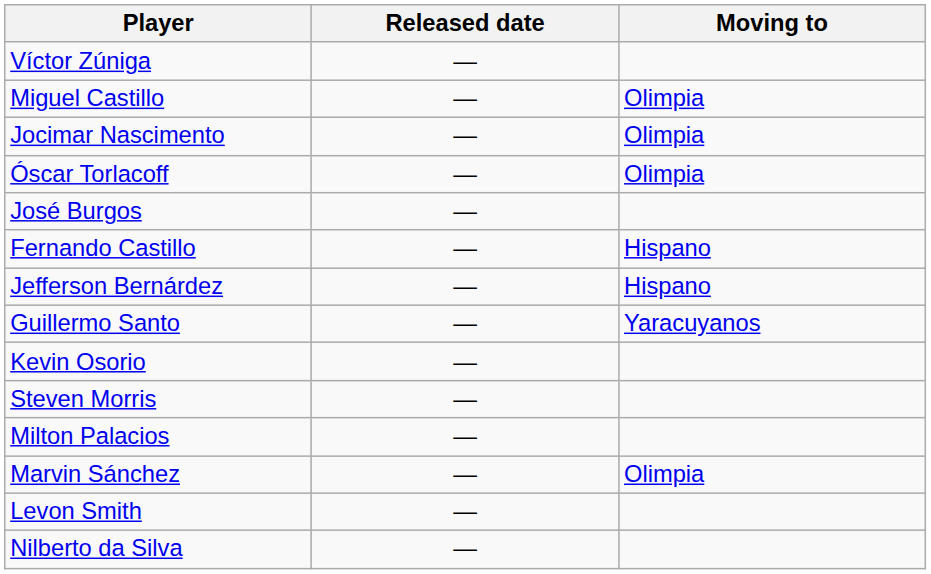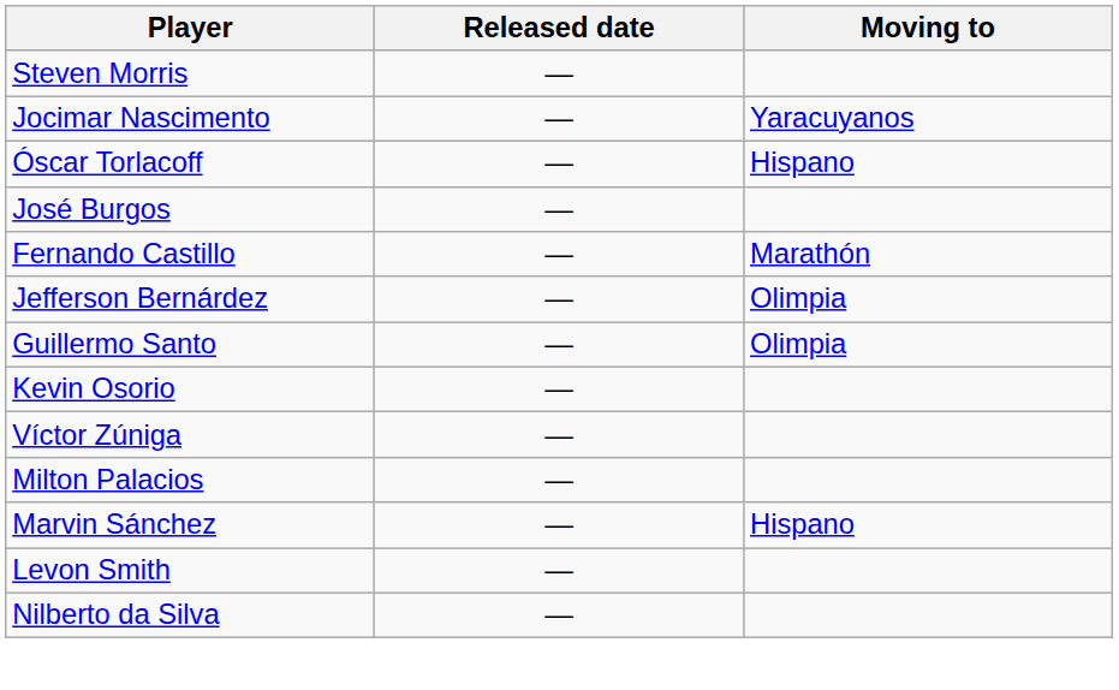 <table class="wikitable">
 <tr>
 <th width="200">Player</th>
 <th width="200">Released date</th>
 <th width="200">Moving to</th>
 </tr>
 <tr>
-<td> <a href='#'>Víctor Zúniga</a></td>
+<td> <a href='#'>Steven Morris</a></td>
 <td align="center">—</td>
 <td></td>
 </tr>
 <tr>
-<td> <a href='#'>Miguel Castillo</a></td>
-<td align="center">—</td>
-<td> <a href='#'>Olimpia</a></td>
-</tr>
-<tr>
 <td> <a href='#'>Jocimar Nascimento</a></td>
 <td align="center">—</td>
-<td> <a href='#'>Olimpia</a></td>
+<td> <a href='#'>Yaracuyanos</a></td>
 </tr>
 <tr>
 <td> <a href='#'>Óscar Torlacoff</a></td>
 <td align="center">—</td>
-<td> <a href='#'>Olimpia</a></td>
+<td> <a href='#'>Hispano</a></td>
 </tr>
 <tr>
 <td> <a href='#'>José Burgos</a></td>
 <td align="center">—</td>
 <td></td>
 </tr>
 <tr>
 <td> <a href='#'>Fernando Castillo</a></td>
 <td align="center">—</td>
-<td> <a href='#'>Hispano</a></td>
+<td> <a href='#'>Marathón</a></td>
 </tr>
 <tr>
 <td> <a href='#'>Jefferson Bernárdez</a></td>
 <td align="center">—</td>
-<td> <a href='#'>Hispano</a></td>
+<td> <a href='#'>Olimpia</a></td>
 </tr>
 <tr>
 <td> <a href='#'>Guillermo Santo</a></td>
 <td align="center">—</td>
-<td> <a href='#'>Yaracuyanos</a></td>
+<td> <a href='#'>Olimpia</a></td>
 </tr>
 <tr>
 <td> <a href='#'>Kevin Osorio</a></td>
 <td align="center">—</td>
 <td></td>
 </tr>
 <tr>
-<td> <a href='#'>Steven Morris</a></td>
+<td> <a href='#'>Víctor Zúniga</a></td>
 <td align="center">—</td>
 <td></td>
 </tr>
 <tr>
 <td> <a href='#'>Milton Palacios</a></td>
 <td align="center">—</td>
 <td></td>
 </tr>
 <tr>
 <td> <a href='#'>Marvin Sánchez</a></td>
 <td align="center">—</td>
-<td> <a href='#'>Olimpia</a></td>
+<td> <a href='#'>Hispano</a></td>
 </tr>
 <tr>
 <td> <a href='#'>Levon Smith</a></td>
 <td align="center">—</td>
 <td></td>
 </tr>
 <tr>
 <td> <a href='#'>Nilberto da Silva</a></td>
 <td align="center">—</td>
 <td></td>
 </tr>
 </table>
